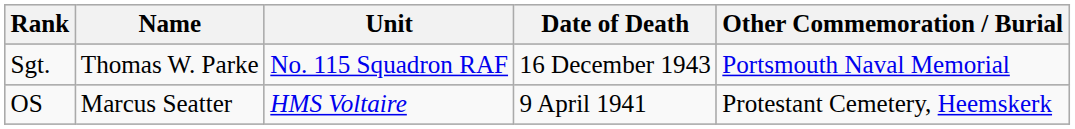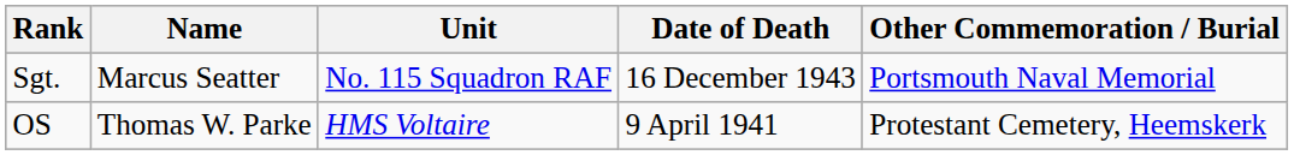 <table class="wikitable">
 <tr>
 <th>Rank</th>
 <th>Name</th>
 <th>Unit</th>
 <th>Date of Death</th>
 <th>Other Commemoration / Burial</th>
 </tr>
 <tr>
 <td>Sgt.</td>
-<td>Thomas W. Parke</td>
+<td>Marcus Seatter</td>
 <td><a href='#'>No. 115 Squadron RAF</a></td>
 <td>16 December 1943</td>
 <td><a href='#'>Portsmouth Naval Memorial</a></td>
 </tr>
 <tr>
 <td>OS</td>
-<td>Marcus Seatter</td>
+<td>Thomas W. Parke</td>
 <td><a href='#'><em>HMS Voltaire</em></a></td>
 <td>9 April 1941</td>
 <td>Protestant Cemetery, <a href='#'>Heemskerk</a></td>
 </tr>
 </table>
